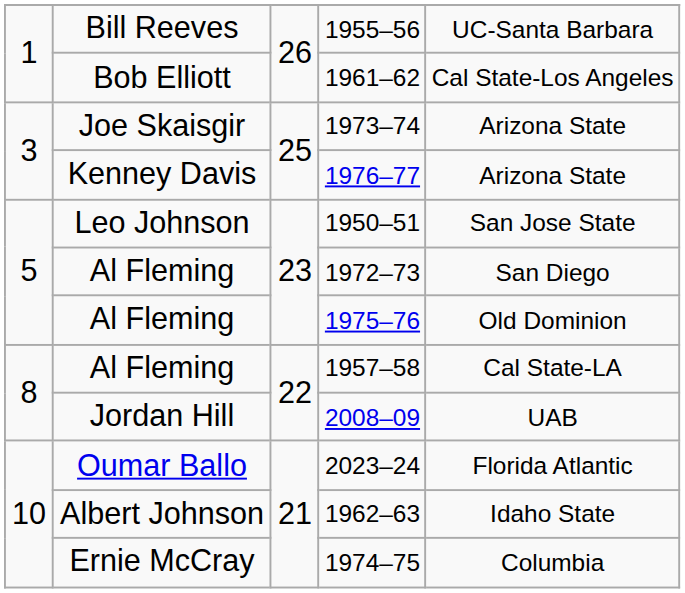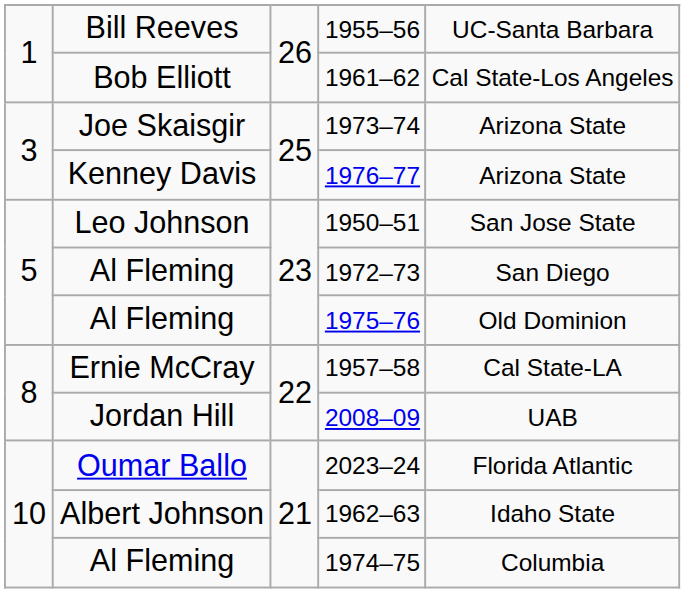 <table class="wikitable" style="text-align: center;">
 <tr>
 </tr>
 <tr>
 <td rowspan=2>1</td>
 <td>Bill Reeves</td>
 <td rowspan=2>26</td>
 <td style="font-size:80%;">1955–56</td>
 <td style="font-size:80%;">UC-Santa Barbara</td>
 </tr>
 <tr>
 <td>Bob Elliott</td>
 <td style="font-size:80%;">1961–62</td>
 <td style="font-size:80%;">Cal State-Los Angeles</td>
 </tr>
 <tr>
 <td rowspan=2>3</td>
 <td>Joe Skaisgir</td>
 <td rowspan=2>25</td>
 <td style="font-size:80%;">1973–74</td>
 <td style="font-size:80%;">Arizona State</td>
 </tr>
 <tr>
 <td>Kenney Davis</td>
 <td style="font-size:80%;"><a href='#'>1976–77</a></td>
 <td style="font-size:80%;">Arizona State</td>
 </tr>
 <tr>
 <td rowspan=3>5</td>
 <td>Leo Johnson</td>
 <td rowspan=3>23</td>
 <td style="font-size:80%;">1950–51</td>
 <td style="font-size:80%;">San Jose State</td>
 </tr>
 <tr>
 <td>Al Fleming</td>
 <td style="font-size:80%;">1972–73</td>
 <td style="font-size:80%;">San Diego</td>
 </tr>
 <tr>
 <td>Al Fleming</td>
 <td style="font-size:80%;"><a href='#'>1975–76</a></td>
 <td style="font-size:80%;">Old Dominion</td>
 </tr>
 <tr>
 <td rowspan=2>8</td>
-<td>Al Fleming</td>
+<td>Ernie McCray</td>
 <td rowspan=2>22</td>
 <td style="font-size:80%;">1957–58</td>
 <td style="font-size:80%;">Cal State-LA</td>
 </tr>
 <tr>
 <td>Jordan Hill</td>
 <td style="font-size:80%;"><a href='#'>2008–09</a></td>
 <td style="font-size:80%;">UAB</td>
 </tr>
 <tr>
 <td rowspan=3>10</td>
 <td><a href='#'>Oumar Ballo</a></td>
 <td rowspan=3>21</td>
 <td style="font-size:80%;">2023–24</td>
 <td style="font-size:80%;">Florida Atlantic</td>
 </tr>
 <tr>
 <td>Albert Johnson</td>
 <td style="font-size:80%;">1962–63</td>
 <td style="font-size:80%;">Idaho State</td>
 </tr>
 <tr>
-<td>Ernie McCray</td>
+<td>Al Fleming</td>
 <td style="font-size:80%;">1974–75</td>
 <td style="font-size:80%;">Columbia</td>
 </tr>
 </table>
